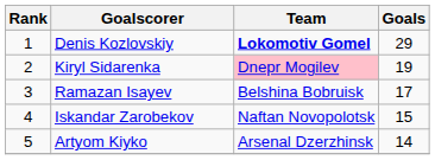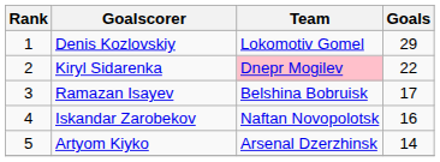 <table class="wikitable" style="font-size: 95%;">
 <tr bgcolor="#CCCCCC" align="center">
 <th>Rank</th>
 <th width=170>Goalscorer</th>
 <th>Team</th>
 <th>Goals</th>
 </tr>
 <tr>
 <td align="center">1</td>
 <td> <a href='#'>Denis Kozlovskiy</a></td>
-<td><strong><a href='#'>Lokomotiv Gomel</a></strong></td>
+<td><a href='#'>Lokomotiv Gomel</a></td>
 <td align="center">29</td>
 </tr>
 <tr>
 <td align="center">2</td>
 <td> <a href='#'>Kiryl Sidarenka</a></td>
 <td style="background: pink;"><a href='#'>Dnepr Mogilev</a></td>
-<td align="center">19</td>
+<td align="center">22</td>
 </tr>
 <tr>
 <td align="center">3</td>
 <td> <a href='#'>Ramazan Isayev</a></td>
 <td><a href='#'>Belshina Bobruisk</a></td>
 <td align="center">17</td>
 </tr>
 <tr>
 <td align="center">4</td>
 <td> <a href='#'>Iskandar Zarobekov</a></td>
 <td><a href='#'>Naftan Novopolotsk</a></td>
-<td align="center">15</td>
+<td align="center">16</td>
 </tr>
 <tr>
 <td align="center">5</td>
 <td> <a href='#'>Artyom Kiyko</a></td>
 <td><a href='#'>Arsenal Dzerzhinsk</a></td>
 <td align="center">14</td>
 </tr>
 <tr>
 </tr>
 </table>
